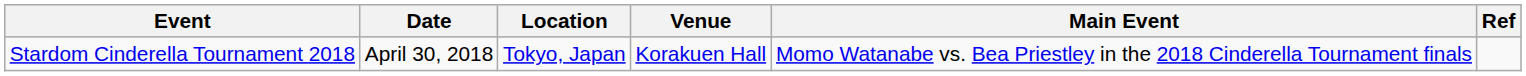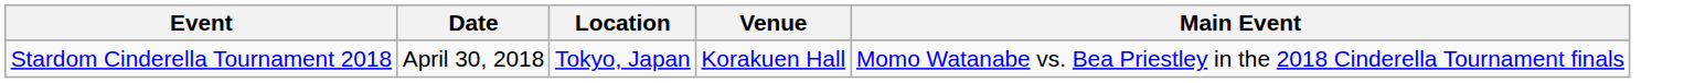 <table class="wikitable" style="font-size:85%;">
 <tr>
 <th>Event</th>
 <th>Date</th>
 <th>Location</th>
 <th>Venue</th>
 <th>Main Event</th>
-<th>Ref</th>
 </tr>
 <tr>
 <td><a href='#'>Stardom Cinderella Tournament 2018</a></td>
 <td>April 30, 2018</td>
 <td><a href='#'>Tokyo, Japan</a></td>
 <td><a href='#'>Korakuen Hall</a></td>
 <td><a href='#'>Momo Watanabe</a> vs. <a href='#'>Bea Priestley</a> in the <a href='#'>2018 Cinderella Tournament finals</a></td>
-<td></td>
 </tr>
 </table>
